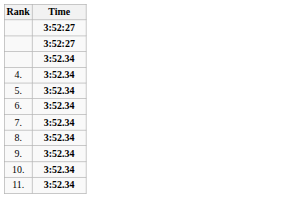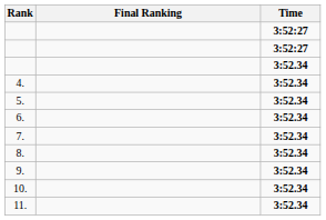 <table class="wikitable">
 <tr>
 <th>Rank</th>
+<th style="width: 20em">Final Ranking</th>
 <th style="width: 5em">Time</th>
 </tr>
 <tr>
 <td align="center"></td>
+<td></td>
 <td align="center"><strong>3:52:27</strong></td>
 </tr>
 <tr>
 <td align="center"></td>
+<td></td>
 <td align="center"><strong>3:52:27    </strong></td>
 </tr>
 <tr>
 <td align="center"></td>
+<td></td>
 <td align="center"><strong>3:52.34    </strong></td>
 </tr>
 <tr>
 <td align="center">4.</td>
+<td></td>
 <td align="center"><strong>3:52.34    </strong></td>
 </tr>
 <tr>
 <td align="center">5.</td>
+<td></td>
 <td align="center"><strong>3:52.34    </strong></td>
 </tr>
 <tr>
 <td align="center">6.</td>
+<td></td>
 <td align="center"><strong>3:52.34    </strong></td>
 </tr>
 <tr>
 <td align="center">7.</td>
+<td></td>
 <td align="center"><strong>3:52.34    </strong></td>
 </tr>
 <tr>
 <td align="center">8.</td>
+<td></td>
 <td align="center"><strong>3:52.34    </strong></td>
 </tr>
 <tr>
 <td align="center">9.</td>
+<td></td>
 <td align="center"><strong>3:52.34    </strong></td>
 </tr>
 <tr>
 <td align="center">10.</td>
+<td></td>
 <td align="center"><strong>3:52.34    </strong></td>
 </tr>
 <tr>
 <td align="center">11.</td>
+<td></td>
 <td align="center"><strong>3:52.34    </strong></td>
 </tr>
 </table>
